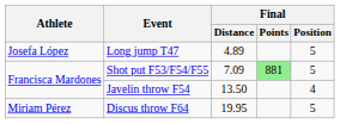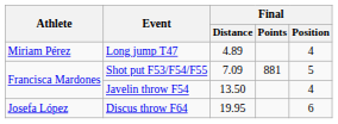 <table class=wikitable style="font-size:90%">
 <tr>
 <th rowspan="2">Athlete</th>
 <th rowspan="2">Event</th>
 <th colspan="3">Final</th>
 </tr>
 <tr style="font-size:95%">
 <th>Distance</th>
 <th>Points</th>
 <th>Position</th>
 </tr>
 <tr align=center>
-<td align=left><a href='#'>Josefa López</a></td>
+<td align=left><a href='#'>Miriam Pérez</a></td>
 <td align=left><a href='#'>Long jump T47</a></td>
 <td>4.89</td>
 <td></td>
-<td>5</td>
+<td>4</td>
 </tr>
 <tr align=center>
 <td align=left rowspan=2><a href='#'>Francisca Mardones</a></td>
 <td align=left><a href='#'>Shot put F53/F54/F55</a></td>
 <td>7.09</td>
-<td style="background: lightgreen;">881</td>
+<td>881</td>
 <td>5</td>
 </tr>
 <tr align=center>
 <td align=left><a href='#'>Javelin throw F54</a></td>
 <td>13.50</td>
 <td></td>
 <td>4</td>
 </tr>
 <tr align=center>
-<td align=left><a href='#'>Miriam Pérez</a></td>
+<td align=left><a href='#'>Josefa López</a></td>
 <td align=left><a href='#'>Discus throw F64</a></td>
 <td>19.95</td>
 <td></td>
-<td>5</td>
+<td>6</td>
 </tr>
 </table>
